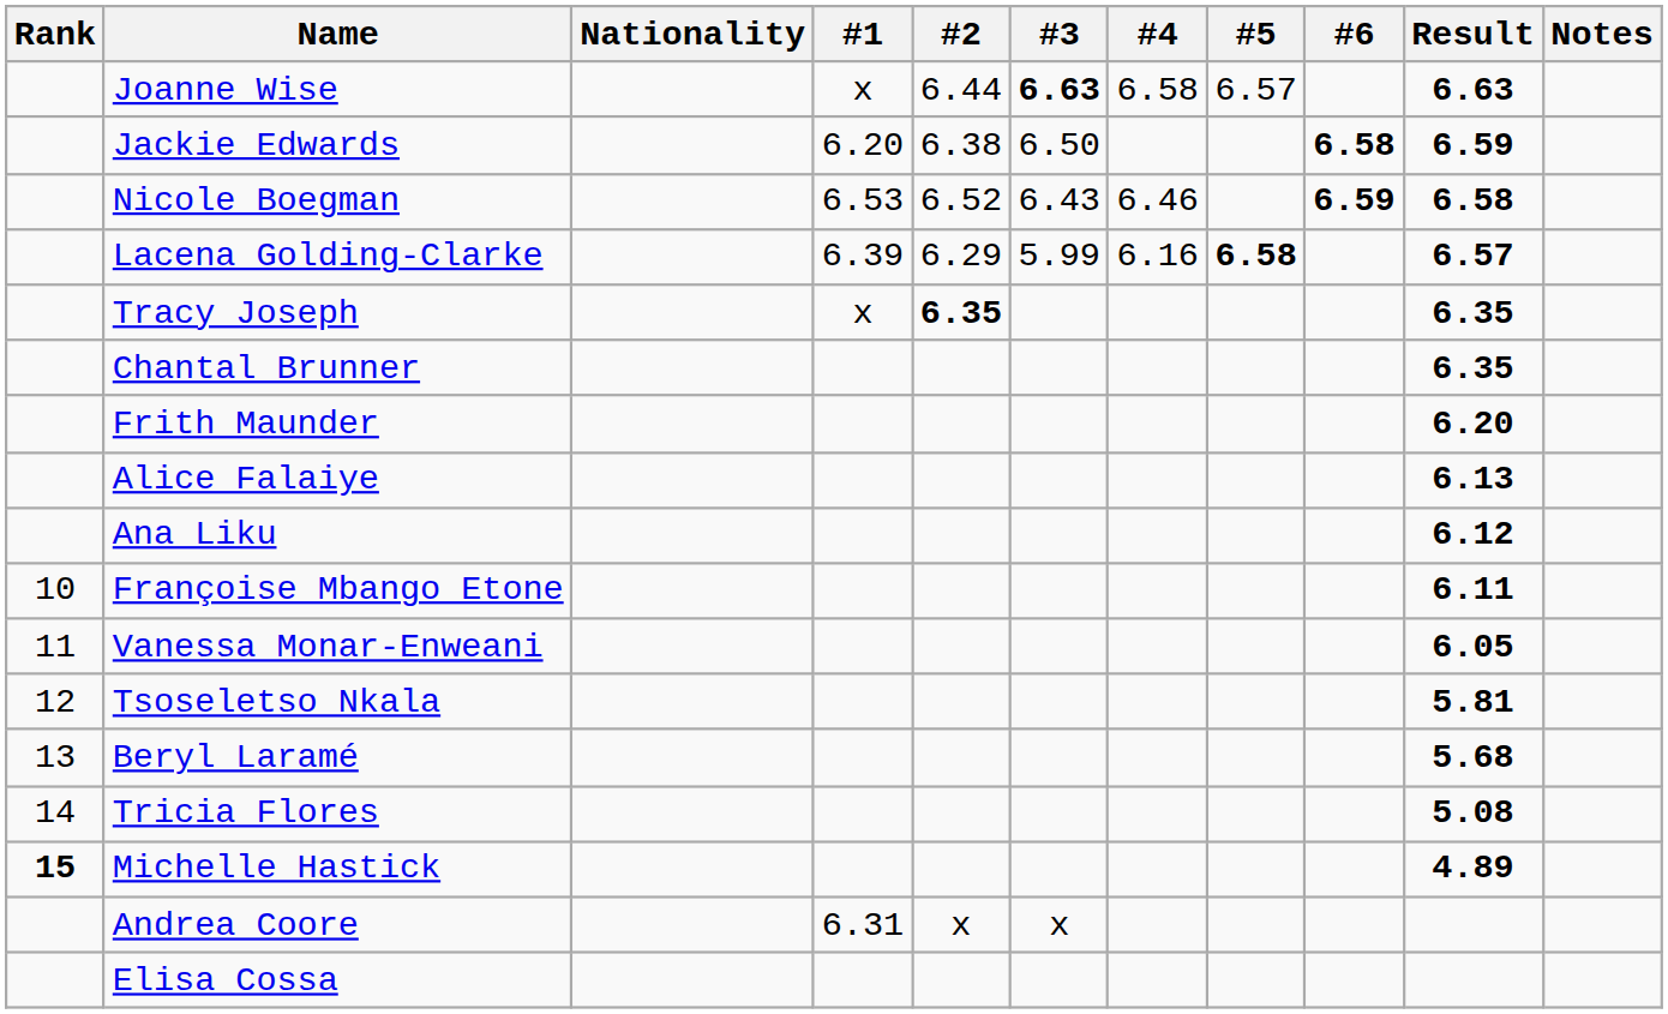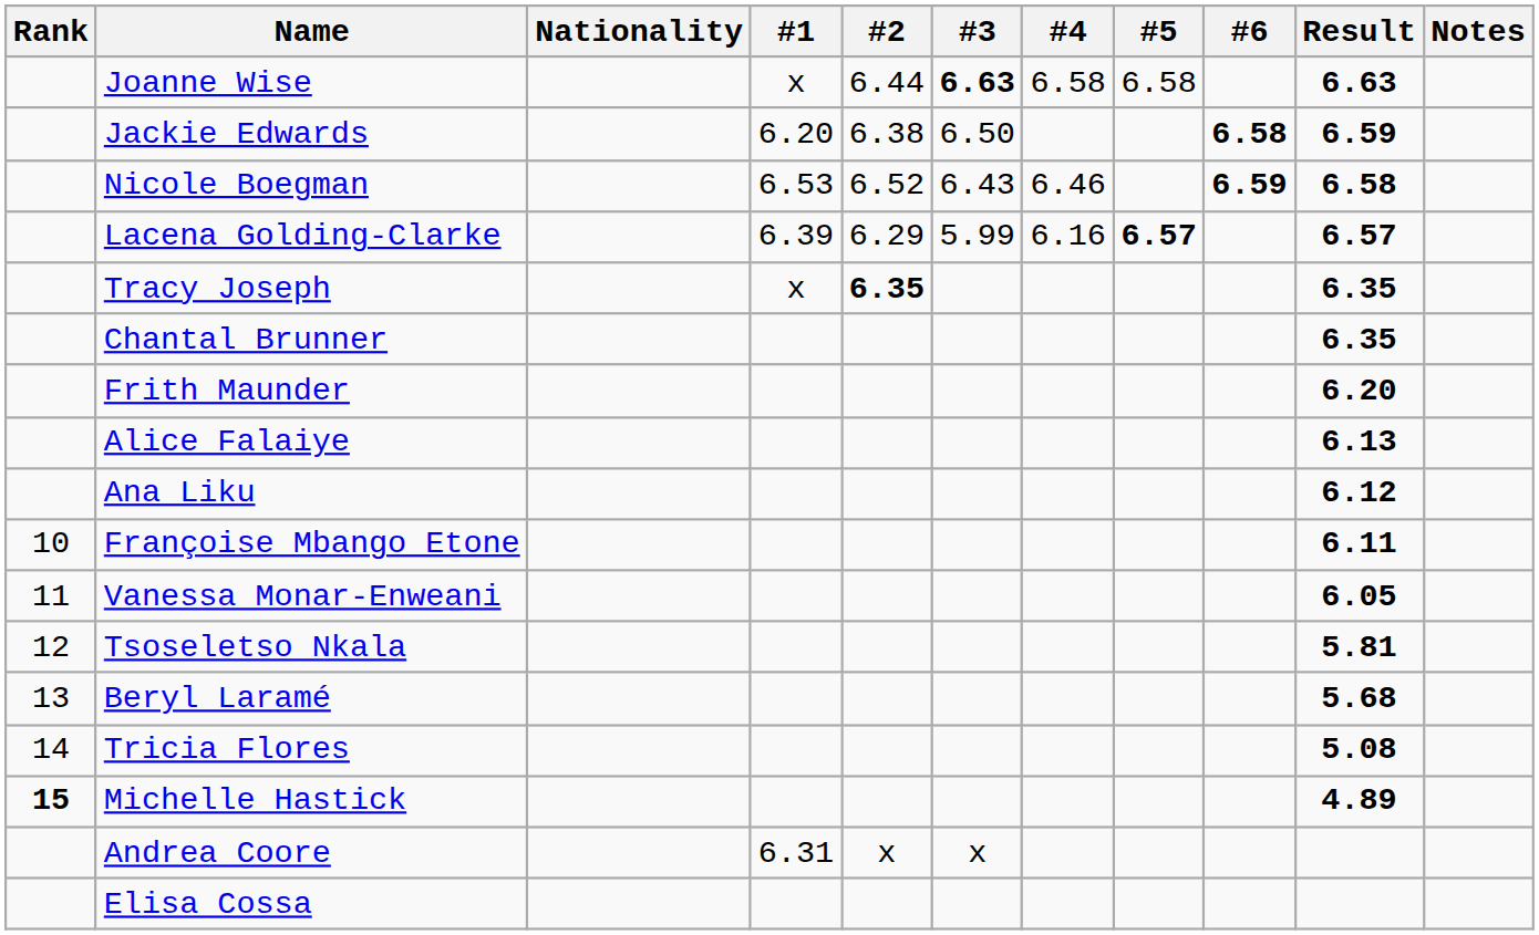 <table class="wikitable sortable" style="text-align:center">
 <tr>
 <th>Rank</th>
 <th>Name</th>
 <th>Nationality</th>
 <th>#1</th>
 <th>#2</th>
 <th>#3</th>
 <th>#4</th>
 <th>#5</th>
 <th>#6</th>
 <th>Result</th>
 <th>Notes</th>
 </tr>
 <tr>
 <td></td>
 <td align=left><a href='#'>Joanne Wise</a></td>
 <td align=left></td>
 <td>x</td>
 <td>6.44</td>
 <td><strong>6.63</strong></td>
 <td>6.58</td>
-<td>6.57</td>
+<td>6.58</td>
 <td></td>
 <td><strong>6.63</strong></td>
 <td></td>
 </tr>
 <tr>
 <td></td>
 <td align=left><a href='#'>Jackie Edwards</a></td>
 <td align=left></td>
 <td>6.20</td>
 <td>6.38</td>
 <td>6.50</td>
 <td></td>
 <td></td>
 <td><strong>6.58</strong></td>
 <td><strong>6.59</strong></td>
 <td></td>
 </tr>
 <tr>
 <td></td>
 <td align=left><a href='#'>Nicole Boegman</a></td>
 <td align=left></td>
 <td>6.53</td>
 <td>6.52</td>
 <td>6.43</td>
 <td>6.46</td>
 <td></td>
 <td><strong>6.59</strong></td>
 <td><strong>6.58</strong></td>
 <td></td>
 </tr>
 <tr>
 <td></td>
 <td align=left><a href='#'>Lacena Golding-Clarke</a></td>
 <td align=left></td>
 <td>6.39</td>
 <td>6.29</td>
 <td>5.99</td>
 <td>6.16</td>
-<td><strong>6.58</strong></td>
+<td><strong>6.57</strong></td>
 <td></td>
 <td><strong>6.57</strong></td>
 <td></td>
 </tr>
 <tr>
 <td></td>
 <td align=left><a href='#'>Tracy Joseph</a></td>
 <td align=left></td>
 <td>x</td>
 <td><strong>6.35</strong></td>
 <td></td>
 <td></td>
 <td></td>
 <td></td>
 <td><strong>6.35</strong></td>
 <td></td>
 </tr>
 <tr>
 <td></td>
 <td align=left><a href='#'>Chantal Brunner</a></td>
 <td align=left></td>
 <td></td>
 <td></td>
 <td></td>
 <td></td>
 <td></td>
 <td></td>
 <td><strong>6.35</strong></td>
 <td></td>
 </tr>
 <tr>
 <td></td>
 <td align=left><a href='#'>Frith Maunder</a></td>
 <td align=left></td>
 <td></td>
 <td></td>
 <td></td>
 <td></td>
 <td></td>
 <td></td>
 <td><strong>6.20</strong></td>
 <td></td>
 </tr>
 <tr>
 <td></td>
 <td align=left><a href='#'>Alice Falaiye</a></td>
 <td align=left></td>
 <td></td>
 <td></td>
 <td></td>
 <td></td>
 <td></td>
 <td></td>
 <td><strong>6.13</strong></td>
 <td></td>
 </tr>
 <tr>
 <td></td>
 <td align=left><a href='#'>Ana Liku</a></td>
 <td align=left></td>
 <td></td>
 <td></td>
 <td></td>
 <td></td>
 <td></td>
 <td></td>
 <td><strong>6.12</strong></td>
 <td></td>
 </tr>
 <tr>
 <td>10</td>
 <td align=left><a href='#'>Françoise Mbango Etone</a></td>
 <td align=left></td>
 <td></td>
 <td></td>
 <td></td>
 <td></td>
 <td></td>
 <td></td>
 <td><strong>6.11</strong></td>
 <td></td>
 </tr>
 <tr>
 <td>11</td>
 <td align=left><a href='#'>Vanessa Monar-Enweani</a></td>
 <td align=left></td>
 <td></td>
 <td></td>
 <td></td>
 <td></td>
 <td></td>
 <td></td>
 <td><strong>6.05</strong></td>
 <td></td>
 </tr>
 <tr>
 <td>12</td>
 <td align=left><a href='#'>Tsoseletso Nkala</a></td>
 <td align=left></td>
 <td></td>
 <td></td>
 <td></td>
 <td></td>
 <td></td>
 <td></td>
 <td><strong>5.81</strong></td>
 <td></td>
 </tr>
 <tr>
 <td>13</td>
 <td align=left><a href='#'>Beryl Laramé</a></td>
 <td align=left></td>
 <td></td>
 <td></td>
 <td></td>
 <td></td>
 <td></td>
 <td></td>
 <td><strong>5.68</strong></td>
 <td></td>
 </tr>
 <tr>
 <td>14</td>
 <td align=left><a href='#'>Tricia Flores</a></td>
 <td align=left></td>
 <td></td>
 <td></td>
 <td></td>
 <td></td>
 <td></td>
 <td></td>
 <td><strong>5.08</strong></td>
 <td></td>
 </tr>
 <tr>
 <td><strong>15</strong></td>
 <td align=left><a href='#'>Michelle Hastick</a></td>
 <td align=left></td>
 <td></td>
 <td></td>
 <td></td>
 <td></td>
 <td></td>
 <td></td>
 <td><strong>4.89</strong></td>
 <td></td>
 </tr>
 <tr>
 <td></td>
 <td align=left><a href='#'>Andrea Coore</a></td>
 <td align=left></td>
 <td>6.31</td>
 <td>x</td>
 <td>x</td>
 <td></td>
 <td></td>
 <td></td>
 <td></td>
 <td></td>
 </tr>
 <tr>
 <td></td>
 <td align=left><a href='#'>Elisa Cossa</a></td>
 <td align=left></td>
 <td></td>
 <td></td>
 <td></td>
 <td></td>
 <td></td>
 <td></td>
 <td></td>
 <td></td>
 </tr>
 </table>
